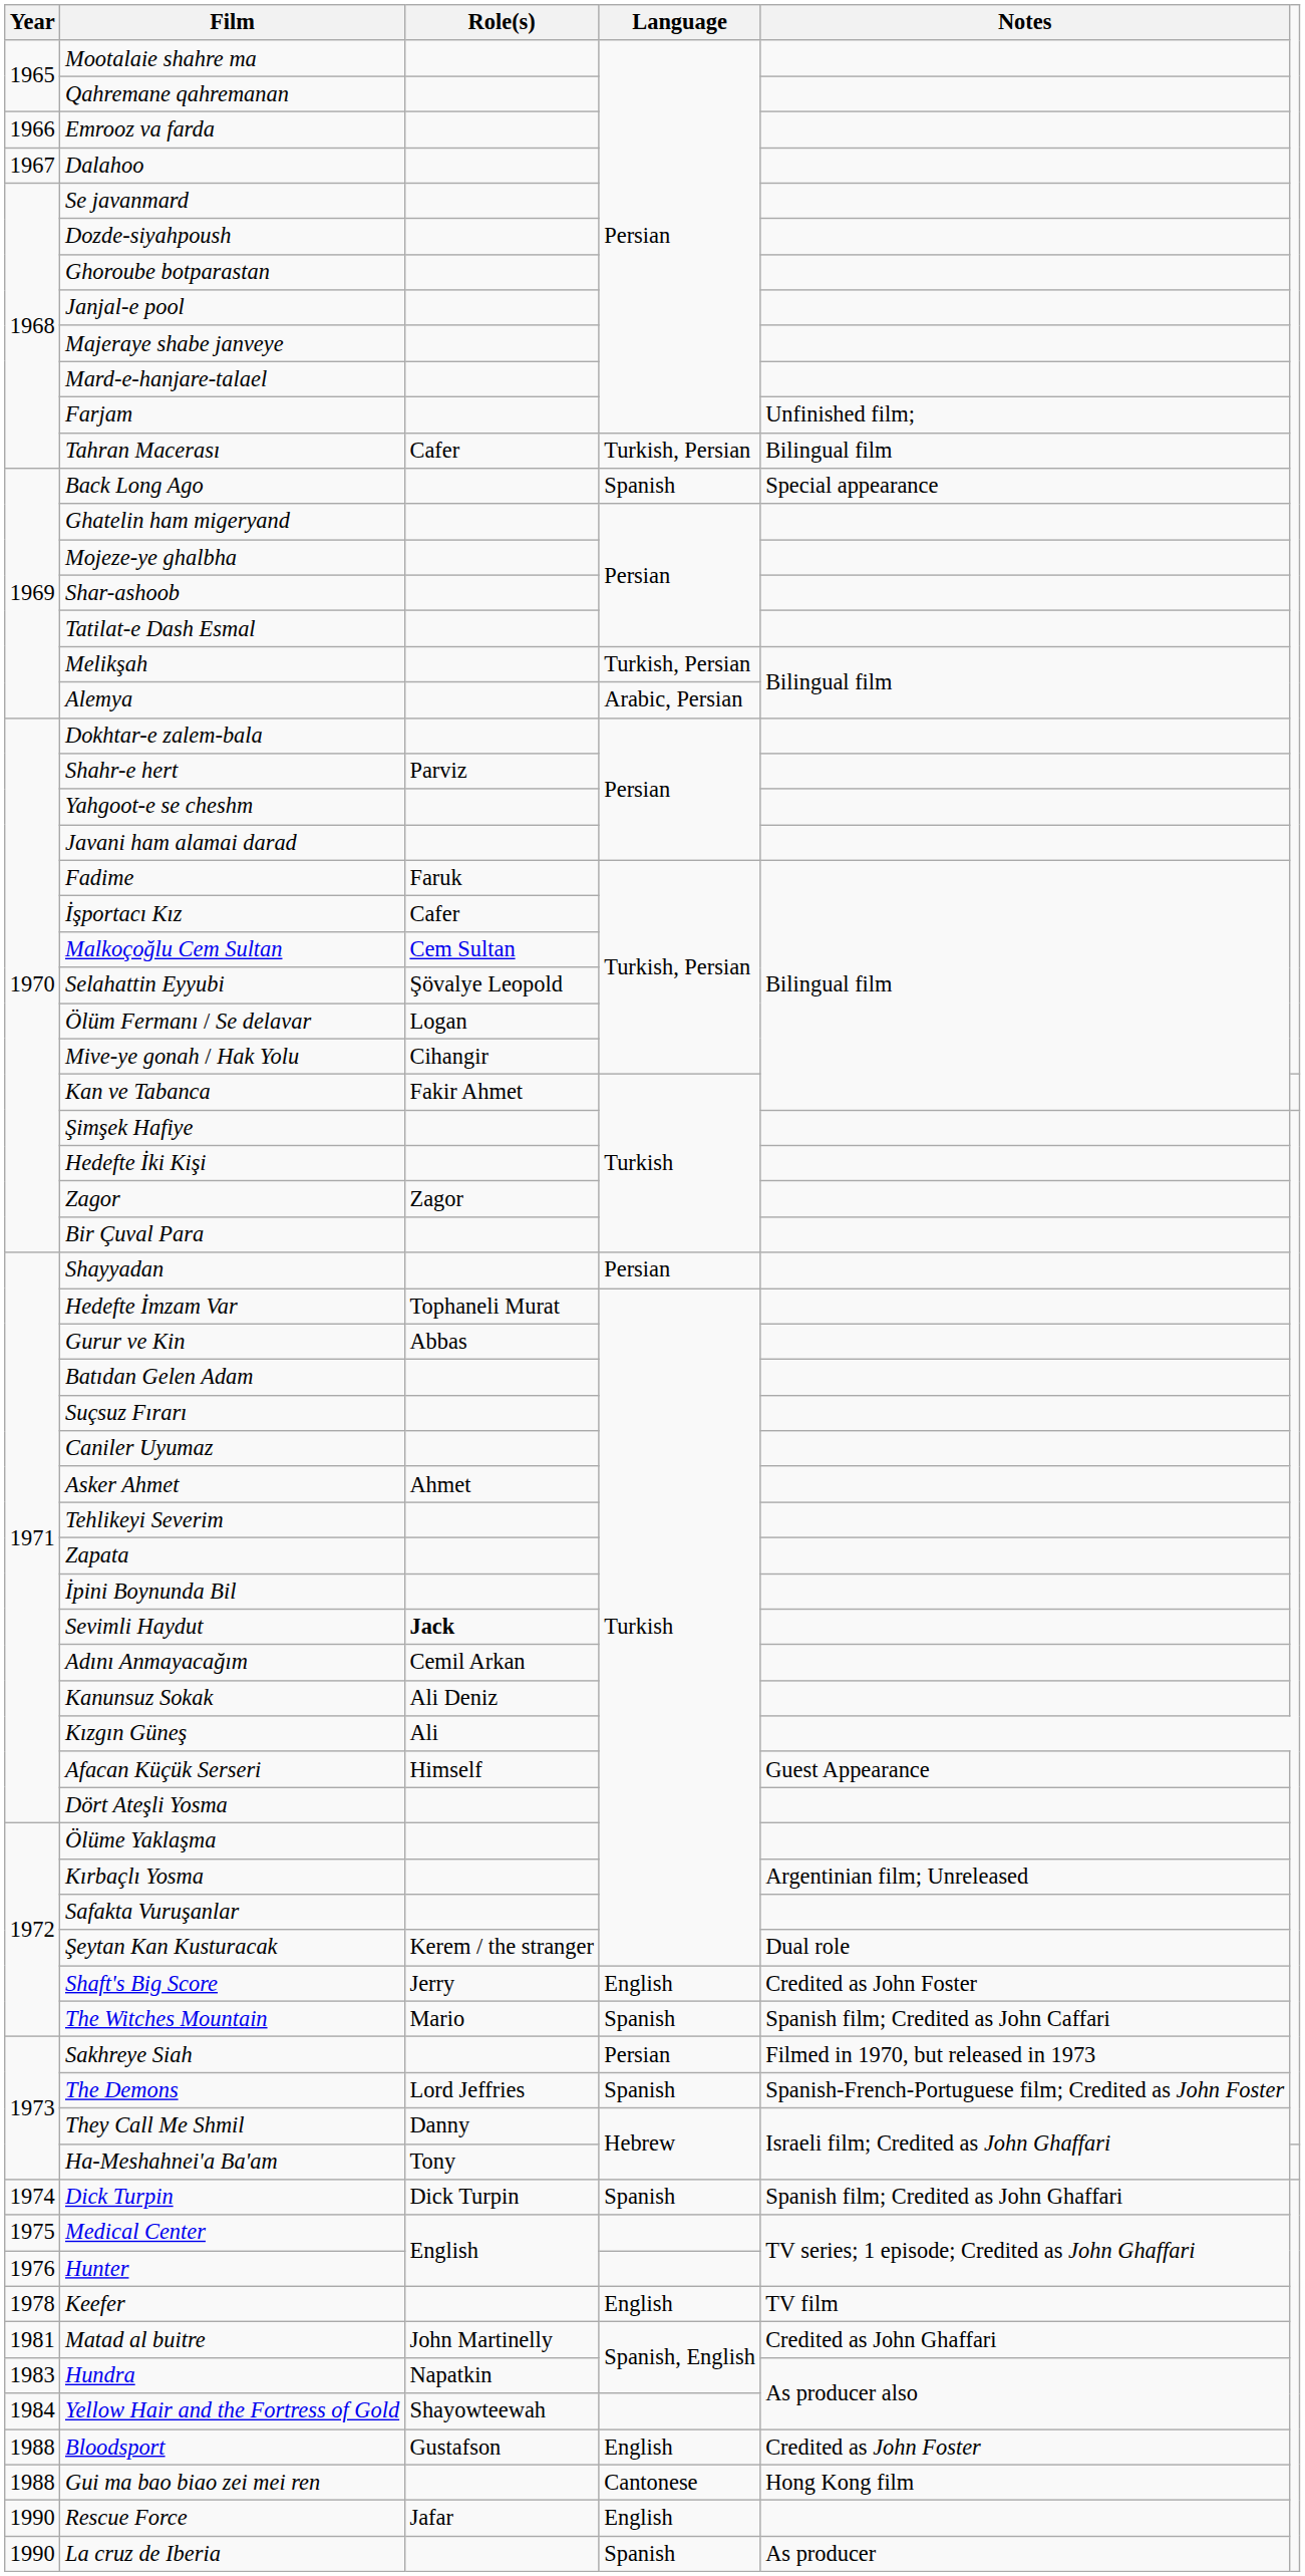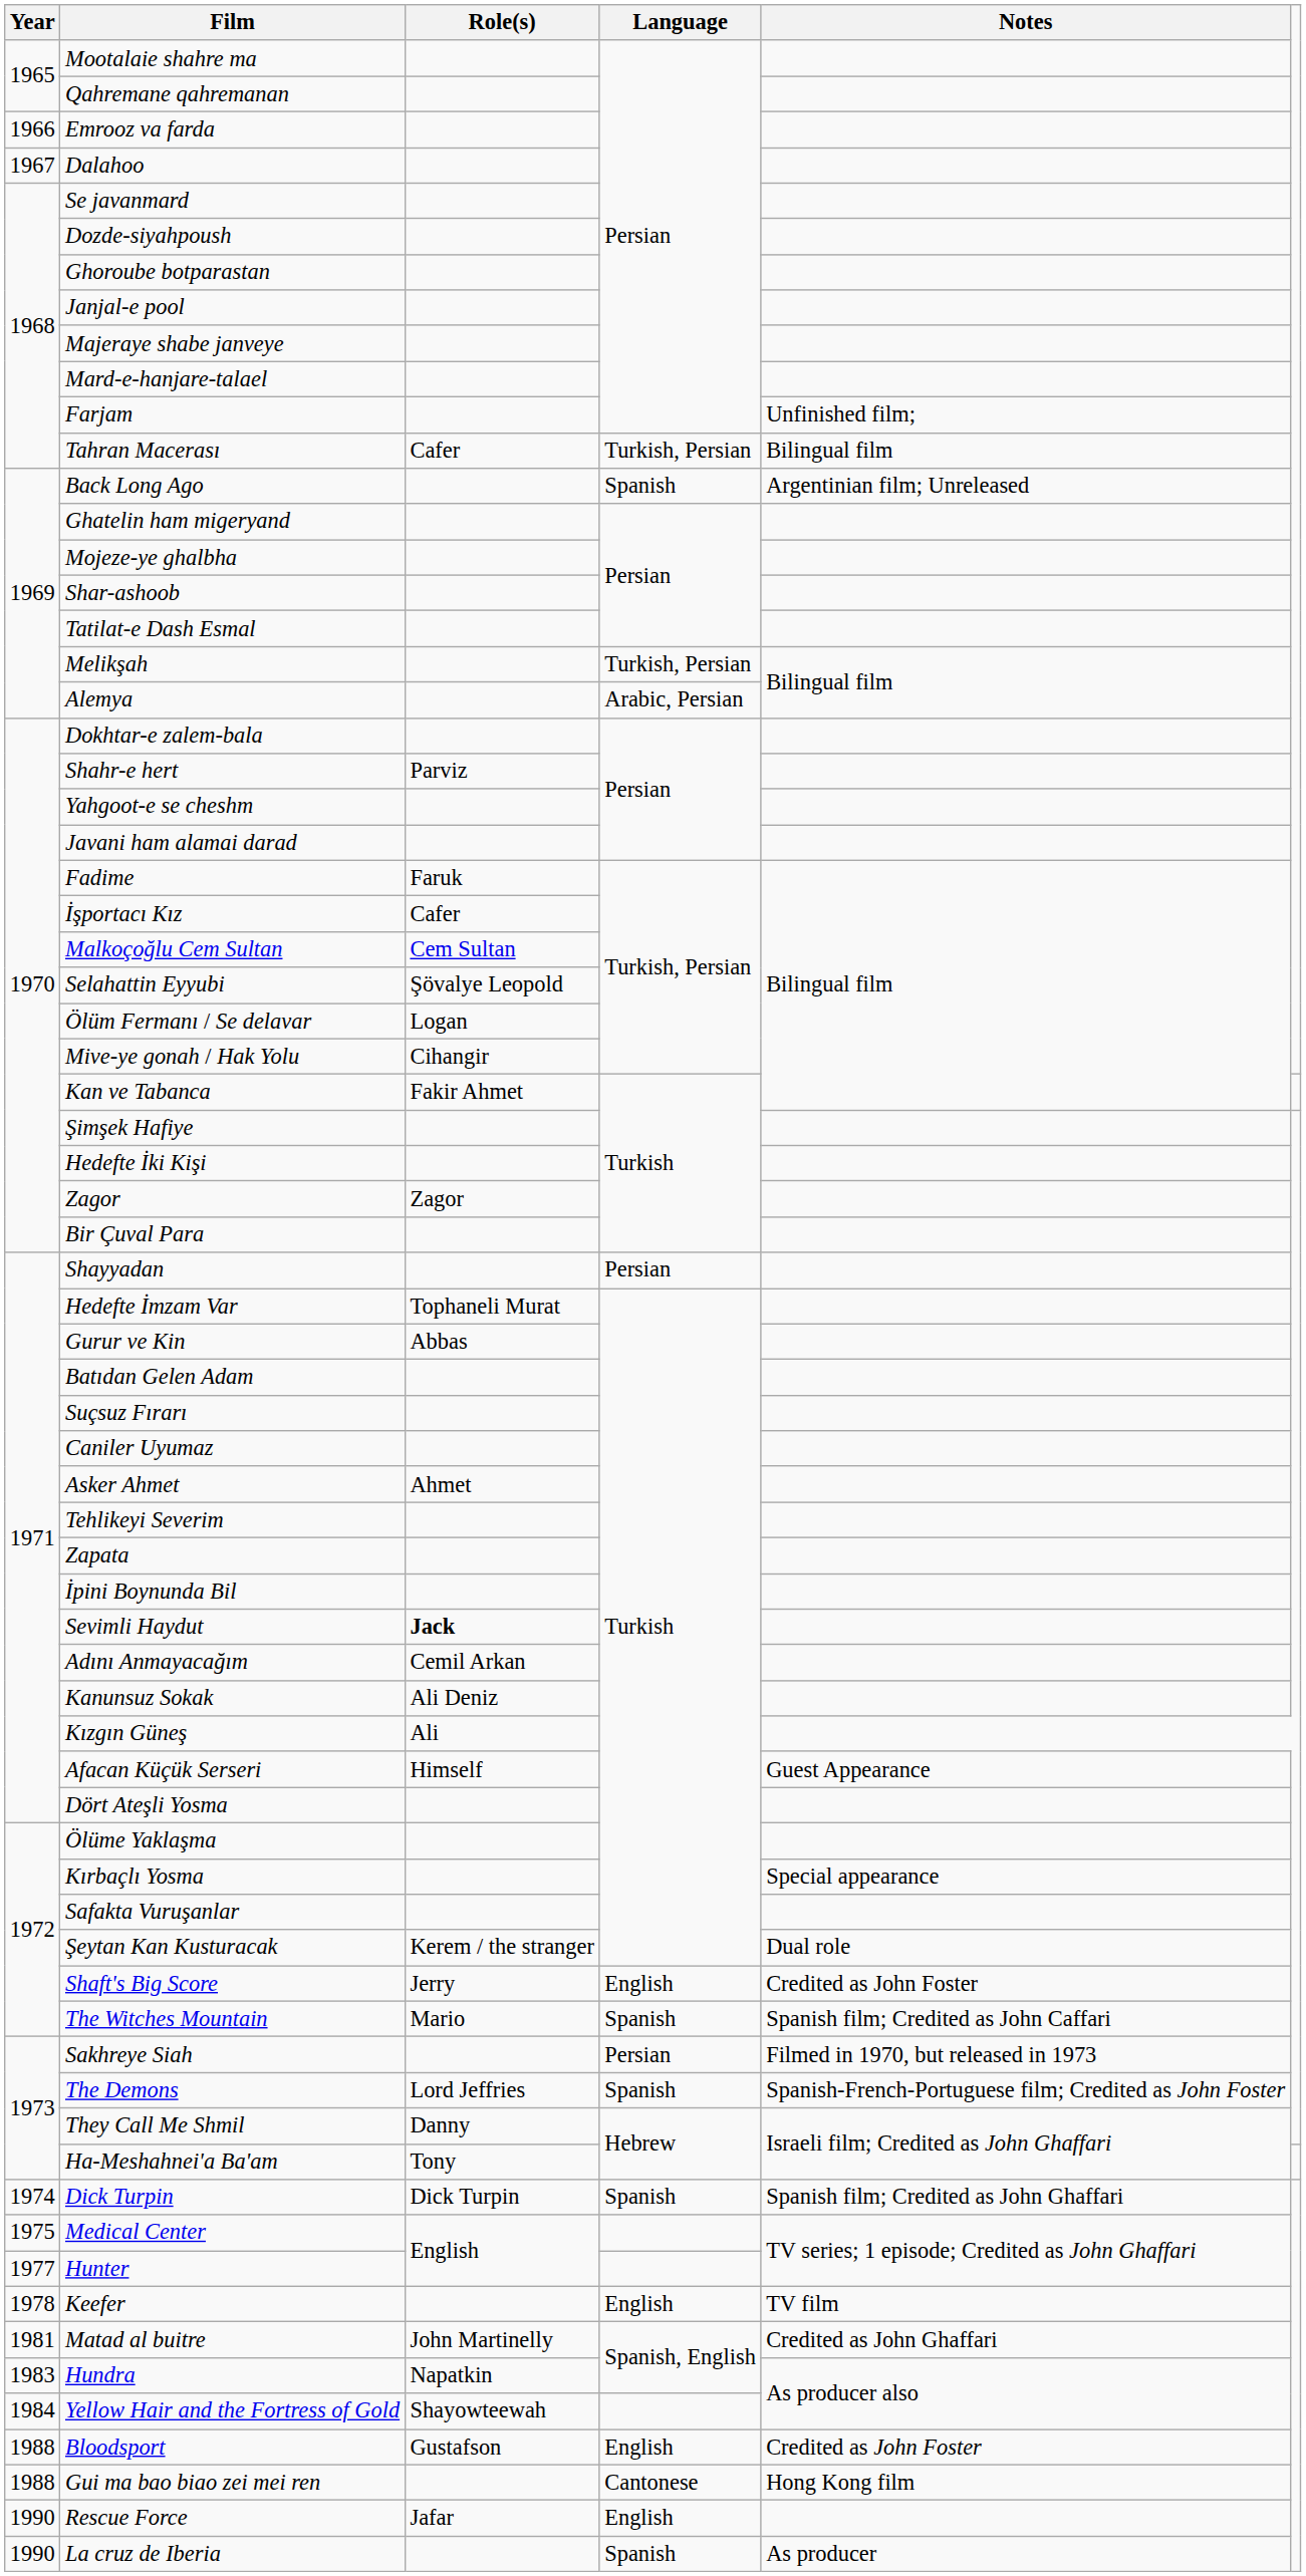 <table class="wikitable sortable">
 <tr>
 <th>Year</th>
 <th>Film</th>
 <th>Role(s)</th>
 <th>Language</th>
 <th class="unsortable">Notes</th>
 </tr>
 <tr>
 <td rowspan=2>1965</td>
 <td><em>Mootalaie shahre ma</em></td>
 <td></td>
 <td rowspan=11>Persian</td>
 <td></td>
 </tr>
 <tr>
 <td><em>Qahremane qahremanan</em></td>
 <td></td>
 <td></td>
 </tr>
 <tr>
 <td>1966</td>
 <td><em>Emrooz va farda</em></td>
 <td></td>
 <td></td>
 </tr>
 <tr>
 <td>1967</td>
 <td><em>Dalahoo</em></td>
 <td></td>
 <td></td>
 </tr>
 <tr>
 <td rowspan=8>1968</td>
 <td><em>Se javanmard</em></td>
 <td></td>
 <td></td>
 </tr>
 <tr>
 <td><em>Dozde-siyahpoush</em></td>
 <td></td>
 <td></td>
 </tr>
 <tr>
 <td><em>Ghoroube botparastan</em></td>
 <td></td>
 <td></td>
 </tr>
 <tr>
 <td><em>Janjal-e pool</em></td>
 <td></td>
 <td></td>
 </tr>
 <tr>
 <td><em>Majeraye shabe janveye</em></td>
 <td></td>
 <td></td>
 </tr>
 <tr>
 <td><em>Mard-e-hanjare-talael</em></td>
 <td></td>
 <td></td>
 </tr>
 <tr>
 <td><em>Farjam</em></td>
 <td></td>
 <td>Unfinished film;</td>
 </tr>
 <tr>
 <td><em>Tahran Macerası</em></td>
 <td>Cafer</td>
 <td>Turkish, Persian</td>
 <td>Bilingual film</td>
 </tr>
 <tr>
 <td rowspan=7>1969</td>
 <td><em>Back Long Ago</em></td>
 <td></td>
 <td>Spanish</td>
-<td>Special appearance</td>
+<td>Argentinian film; Unreleased</td>
 </tr>
 <tr>
 <td><em>Ghatelin ham migeryand</em></td>
 <td></td>
 <td rowspan=4>Persian</td>
 <td></td>
 </tr>
 <tr>
 <td><em>Mojeze-ye ghalbha</em></td>
 <td></td>
 <td></td>
 </tr>
 <tr>
 <td><em>Shar-ashoob</em></td>
 <td></td>
 <td></td>
 </tr>
 <tr>
 <td><em>Tatilat-e Dash Esmal</em></td>
 <td></td>
 <td></td>
 </tr>
 <tr>
 <td><em>Melikşah</em></td>
 <td></td>
 <td>Turkish, Persian</td>
 <td rowspan=2>Bilingual film</td>
 </tr>
 <tr>
 <td><em>Alemya</em></td>
 <td></td>
 <td>Arabic, Persian</td>
 </tr>
 <tr>
 <td rowspan=15>1970</td>
 <td><em>Dokhtar-e zalem-bala</em></td>
 <td></td>
 <td rowspan=4>Persian</td>
 <td></td>
 </tr>
 <tr>
 <td><em>Shahr-e hert</em></td>
 <td>Parviz</td>
 <td></td>
 </tr>
 <tr>
 <td><em>Yahgoot-e se cheshm</em></td>
 <td></td>
 <td></td>
 </tr>
 <tr>
 <td><em>Javani ham alamai darad</em></td>
 <td></td>
 <td></td>
 </tr>
 <tr>
 <td><em>Fadime</em></td>
 <td>Faruk</td>
 <td rowspan=6>Turkish, Persian</td>
 <td rowspan=7>Bilingual film</td>
 </tr>
 <tr>
 <td><em>İşportacı Kız</em></td>
 <td>Cafer</td>
 </tr>
 <tr>
 <td><em><a href='#'>Malkoçoğlu Cem Sultan</a></em></td>
 <td><a href='#'>Cem Sultan</a></td>
 </tr>
 <tr>
 <td><em>Selahattin Eyyubi</em></td>
 <td>Şövalye Leopold</td>
 </tr>
 <tr>
 <td><em>Ölüm Fermanı</em> / <em>Se delavar</em></td>
 <td>Logan</td>
 </tr>
 <tr>
 <td><em>Mive-ye gonah</em> / <em>Hak Yolu</em></td>
 <td>Cihangir</td>
 </tr>
 <tr>
 <td><em>Kan ve Tabanca</em></td>
 <td>Fakir Ahmet</td>
 <td rowspan=5>Turkish</td>
 <td></td>
 </tr>
 <tr>
 <td><em>Şimşek Hafiye</em></td>
 <td></td>
 <td></td>
 </tr>
 <tr>
 <td><em>Hedefte İki Kişi</em></td>
 <td></td>
 <td></td>
 </tr>
 <tr>
 <td><em>Zagor</em></td>
 <td>Zagor</td>
 <td></td>
 </tr>
 <tr>
 <td><em>Bir Çuval Para</em></td>
 <td></td>
 <td></td>
 </tr>
 <tr>
 <td rowspan=16>1971</td>
 <td><em>Shayyadan</em></td>
 <td></td>
 <td>Persian</td>
 <td></td>
 </tr>
 <tr>
 <td><em>Hedefte İmzam Var</em></td>
 <td>Tophaneli Murat</td>
 <td rowspan=19>Turkish</td>
 <td></td>
 </tr>
 <tr>
 <td><em>Gurur ve Kin</em></td>
 <td>Abbas</td>
 <td></td>
 </tr>
 <tr>
 <td><em>Batıdan Gelen Adam</em></td>
 <td></td>
 <td></td>
 </tr>
 <tr>
 <td><em>Suçsuz Fırarı</em></td>
 <td></td>
 <td></td>
 </tr>
 <tr>
 <td><em>Caniler Uyumaz</em></td>
 <td></td>
 <td></td>
 </tr>
 <tr>
 <td><em>Asker Ahmet</em></td>
 <td>Ahmet</td>
 <td></td>
 </tr>
 <tr>
 <td><em>Tehlikeyi Severim</em></td>
 <td></td>
 <td></td>
 </tr>
 <tr>
 <td><em>Zapata</em></td>
 <td></td>
 <td></td>
 </tr>
 <tr>
 <td><em>İpini Boynunda Bil</em></td>
 <td></td>
 <td></td>
 </tr>
 <tr>
 <td><em>Sevimli Haydut</em></td>
 <td><strong>Jack</strong></td>
 <td></td>
 </tr>
 <tr>
 <td><em>Adını Anmayacağım</em></td>
 <td>Cemil Arkan</td>
 <td></td>
 </tr>
 <tr>
 <td><em>Kanunsuz Sokak</em></td>
 <td>Ali Deniz</td>
 <td></td>
 </tr>
 <tr>
 <td><em>Kızgın Güneş</em></td>
 <td>Ali</td>
 </tr>
 <tr>
 <td><em>Afacan Küçük Serseri</em></td>
 <td>Himself</td>
 <td>Guest Appearance</td>
 </tr>
 <tr>
 <td><em>Dört Ateşli Yosma</em></td>
 <td></td>
 <td></td>
 </tr>
 <tr>
 <td rowspan=6>1972</td>
 <td><em>Ölüme Yaklaşma</em></td>
 <td></td>
 <td></td>
 </tr>
 <tr>
 <td><em>Kırbaçlı Yosma</em></td>
 <td></td>
-<td>Argentinian film; Unreleased</td>
+<td>Special appearance</td>
 </tr>
 <tr>
 <td><em>Safakta Vuruşanlar</em></td>
 <td></td>
 <td></td>
 </tr>
 <tr>
 <td><em>Şeytan Kan Kusturacak</em></td>
 <td>Kerem / the stranger</td>
 <td>Dual role</td>
 </tr>
 <tr>
 <td><em><a href='#'>Shaft's Big Score</a></em></td>
 <td>Jerry</td>
 <td>English</td>
 <td>Credited as John Foster</td>
 </tr>
 <tr>
 <td><em><a href='#'>The Witches Mountain</a></em></td>
 <td>Mario</td>
 <td>Spanish</td>
 <td>Spanish film; Credited as John Caffari</td>
 </tr>
 <tr>
 <td rowspan=4>1973</td>
 <td><em>Sakhreye Siah</em></td>
 <td></td>
 <td>Persian</td>
 <td>Filmed in 1970, but released in 1973</td>
 </tr>
 <tr>
 <td><em><a href='#'>The Demons</a></em></td>
 <td>Lord Jeffries</td>
 <td>Spanish</td>
 <td>Spanish-French-Portuguese film; Credited as <em>John Foster</em></td>
 </tr>
 <tr>
 <td><em>They Call Me Shmil</em></td>
 <td>Danny</td>
 <td rowspan=2>Hebrew</td>
 <td rowspan=2>Israeli film; Credited as <em>John Ghaffari</em></td>
 </tr>
 <tr>
 <td><em>Ha-Meshahnei'a Ba'am</em></td>
 <td>Tony</td>
 <td></td>
 </tr>
 <tr>
 <td>1974</td>
 <td><em><a href='#'>Dick Turpin</a></em></td>
 <td>Dick Turpin</td>
 <td>Spanish</td>
 <td>Spanish film; Credited as John Ghaffari</td>
 </tr>
 <tr>
 <td>1975</td>
 <td><em><a href='#'>Medical Center</a></em></td>
 <td rowspan=2>English</td>
 <td></td>
 <td rowspan=2>TV series; 1 episode; Credited as <em>John Ghaffari</em></td>
 </tr>
 <tr>
-<td>1976</td>
+<td>1977</td>
 <td><em><a href='#'>Hunter</a></em></td>
 <td></td>
 </tr>
 <tr>
 <td>1978</td>
 <td><em>Keefer</em></td>
 <td></td>
 <td>English</td>
 <td>TV film</td>
 </tr>
 <tr>
 <td>1981</td>
 <td><em>Matad al buitre</em></td>
 <td>John Martinelly</td>
 <td rowspan=2>Spanish, English</td>
 <td>Credited as John Ghaffari</td>
 </tr>
 <tr>
 <td>1983</td>
 <td><em><a href='#'>Hundra</a></em></td>
 <td>Napatkin</td>
 <td rowspan=2>As producer also</td>
 </tr>
 <tr>
 <td>1984</td>
 <td><em><a href='#'>Yellow Hair and the Fortress of Gold</a></em></td>
 <td>Shayowteewah</td>
 </tr>
 <tr>
 <td>1988</td>
 <td><em><a href='#'>Bloodsport</a></em></td>
 <td>Gustafson</td>
 <td>English</td>
 <td>Credited as <em>John Foster</em></td>
 </tr>
 <tr>
 <td>1988</td>
 <td><em>Gui ma bao biao zei mei ren</em></td>
 <td></td>
 <td>Cantonese</td>
 <td>Hong Kong film</td>
 </tr>
 <tr>
 <td>1990</td>
 <td><em>Rescue Force</em></td>
 <td>Jafar</td>
 <td>English</td>
 <td></td>
 </tr>
 <tr>
 <td>1990</td>
 <td><em>La cruz de Iberia</em></td>
 <td></td>
 <td>Spanish</td>
 <td>As producer</td>
 </tr>
 </table>
